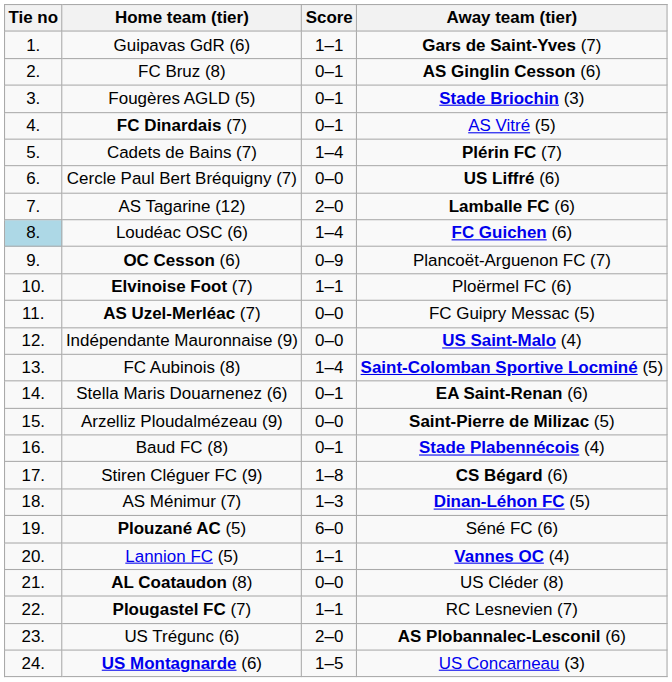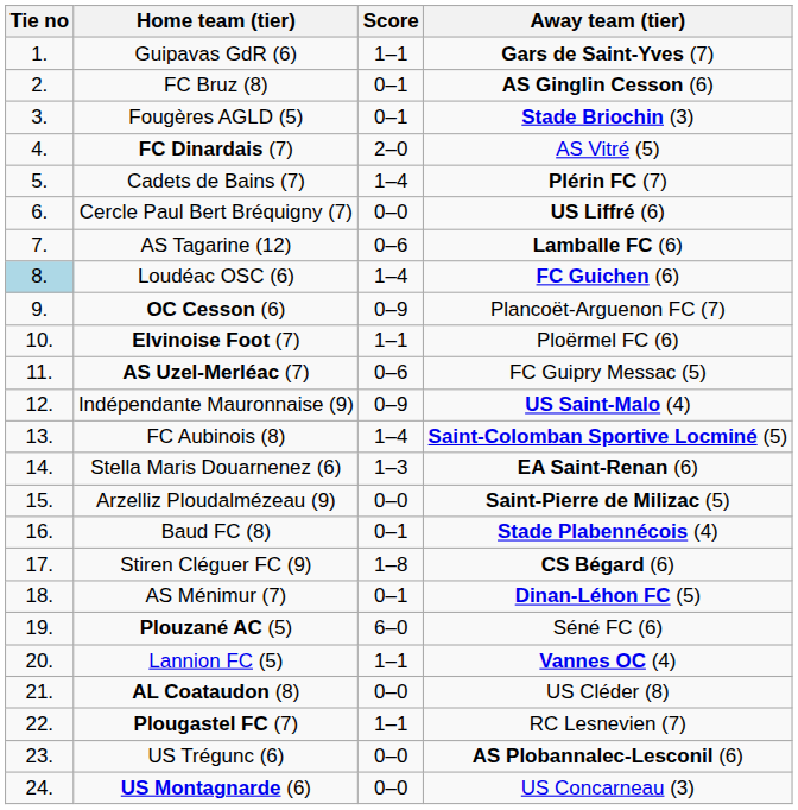 <table class="wikitable" style="text-align: center">
 <tr>
 <th>Tie no</th>
 <th>Home team (tier)</th>
 <th>Score</th>
 <th>Away team (tier)</th>
 </tr>
 <tr>
 <td>1.</td>
 <td>Guipavas GdR (6)</td>
 <td>1–1 </td>
 <td><strong>Gars de Saint-Yves</strong> (7)</td>
 </tr>
 <tr>
 <td>2.</td>
 <td>FC Bruz (8)</td>
 <td>0–1</td>
 <td><strong>AS Ginglin Cesson</strong> (6)</td>
 </tr>
 <tr>
 <td>3.</td>
 <td>Fougères AGLD (5)</td>
 <td>0–1</td>
 <td><strong><a href='#'>Stade Briochin</a></strong> (3)</td>
 </tr>
 <tr>
 <td>4.</td>
 <td><strong>FC Dinardais</strong> (7)</td>
-<td>0–1</td>
+<td>2–0</td>
 <td><a href='#'>AS Vitré</a> (5)</td>
 </tr>
 <tr>
 <td>5.</td>
 <td>Cadets de Bains (7)</td>
 <td>1–4</td>
 <td><strong>Plérin FC</strong> (7)</td>
 </tr>
 <tr>
 <td>6.</td>
 <td>Cercle Paul Bert Bréquigny (7)</td>
 <td>0–0 </td>
 <td><strong>US Liffré</strong> (6)</td>
 </tr>
 <tr>
 <td>7.</td>
 <td>AS Tagarine (12)</td>
-<td>2–0</td>
+<td>0–6</td>
 <td><strong>Lamballe FC</strong> (6)</td>
 </tr>
 <tr>
 <td style="background: lightblue;">8.</td>
 <td>Loudéac OSC (6)</td>
 <td>1–4</td>
 <td><strong><a href='#'>FC Guichen</a></strong> (6)</td>
 </tr>
 <tr>
 <td>9.</td>
 <td><strong>OC Cesson</strong> (6)</td>
 <td>0–9</td>
 <td>Plancoët-Arguenon FC (7)</td>
 </tr>
 <tr>
 <td>10.</td>
 <td><strong>Elvinoise Foot</strong> (7)</td>
 <td>1–1 </td>
 <td>Ploërmel FC (6)</td>
 </tr>
 <tr>
 <td>11.</td>
 <td><strong>AS Uzel-Merléac</strong> (7)</td>
-<td>0–0 </td>
+<td>0–6</td>
 <td>FC Guipry Messac (5)</td>
 </tr>
 <tr>
 <td>12.</td>
 <td>Indépendante Mauronnaise (9)</td>
-<td>0–0 </td>
+<td>0–9</td>
 <td><strong><a href='#'>US Saint-Malo</a></strong> (4)</td>
 </tr>
 <tr>
 <td>13.</td>
 <td>FC Aubinois (8)</td>
 <td>1–4</td>
 <td><strong><a href='#'>Saint-Colomban Sportive Locminé</a></strong> (5)</td>
 </tr>
 <tr>
 <td>14.</td>
 <td>Stella Maris Douarnenez (6)</td>
-<td>0–1</td>
+<td>1–3</td>
 <td><strong>EA Saint-Renan</strong> (6)</td>
 </tr>
 <tr>
 <td>15.</td>
 <td>Arzelliz Ploudalmézeau (9)</td>
 <td>0–0 </td>
 <td><strong>Saint-Pierre de Milizac</strong> (5)</td>
 </tr>
 <tr>
 <td>16.</td>
 <td>Baud FC (8)</td>
 <td>0–1</td>
 <td><strong><a href='#'>Stade Plabennécois</a></strong> (4)</td>
 </tr>
 <tr>
 <td>17.</td>
 <td>Stiren Cléguer FC (9)</td>
 <td>1–8</td>
 <td><strong>CS Bégard</strong> (6)</td>
 </tr>
 <tr>
 <td>18.</td>
 <td>AS Ménimur (7)</td>
-<td>1–3</td>
+<td>0–1</td>
 <td><strong><a href='#'>Dinan-Léhon FC</a></strong> (5)</td>
 </tr>
 <tr>
 <td>19.</td>
 <td><strong>Plouzané AC</strong> (5)</td>
 <td>6–0</td>
 <td>Séné FC (6)</td>
 </tr>
 <tr>
 <td>20.</td>
 <td><a href='#'>Lannion FC</a> (5)</td>
 <td>1–1 </td>
 <td><strong><a href='#'>Vannes OC</a></strong> (4)</td>
 </tr>
 <tr>
 <td>21.</td>
 <td><strong>AL Coataudon</strong> (8)</td>
 <td>0–0 </td>
 <td>US Cléder (8)</td>
 </tr>
 <tr>
 <td>22.</td>
 <td><strong>Plougastel FC</strong> (7)</td>
 <td>1–1 </td>
 <td>RC Lesnevien (7)</td>
 </tr>
 <tr>
 <td>23.</td>
 <td>US Trégunc (6)</td>
-<td>2–0</td>
+<td>0–0 </td>
 <td><strong>AS Plobannalec-Lesconil</strong> (6)</td>
 </tr>
 <tr>
 <td>24.</td>
 <td><strong><a href='#'>US Montagnarde</a></strong> (6)</td>
-<td>1–5</td>
+<td>0–0 </td>
 <td><a href='#'>US Concarneau</a> (3)</td>
 </tr>
 </table>
